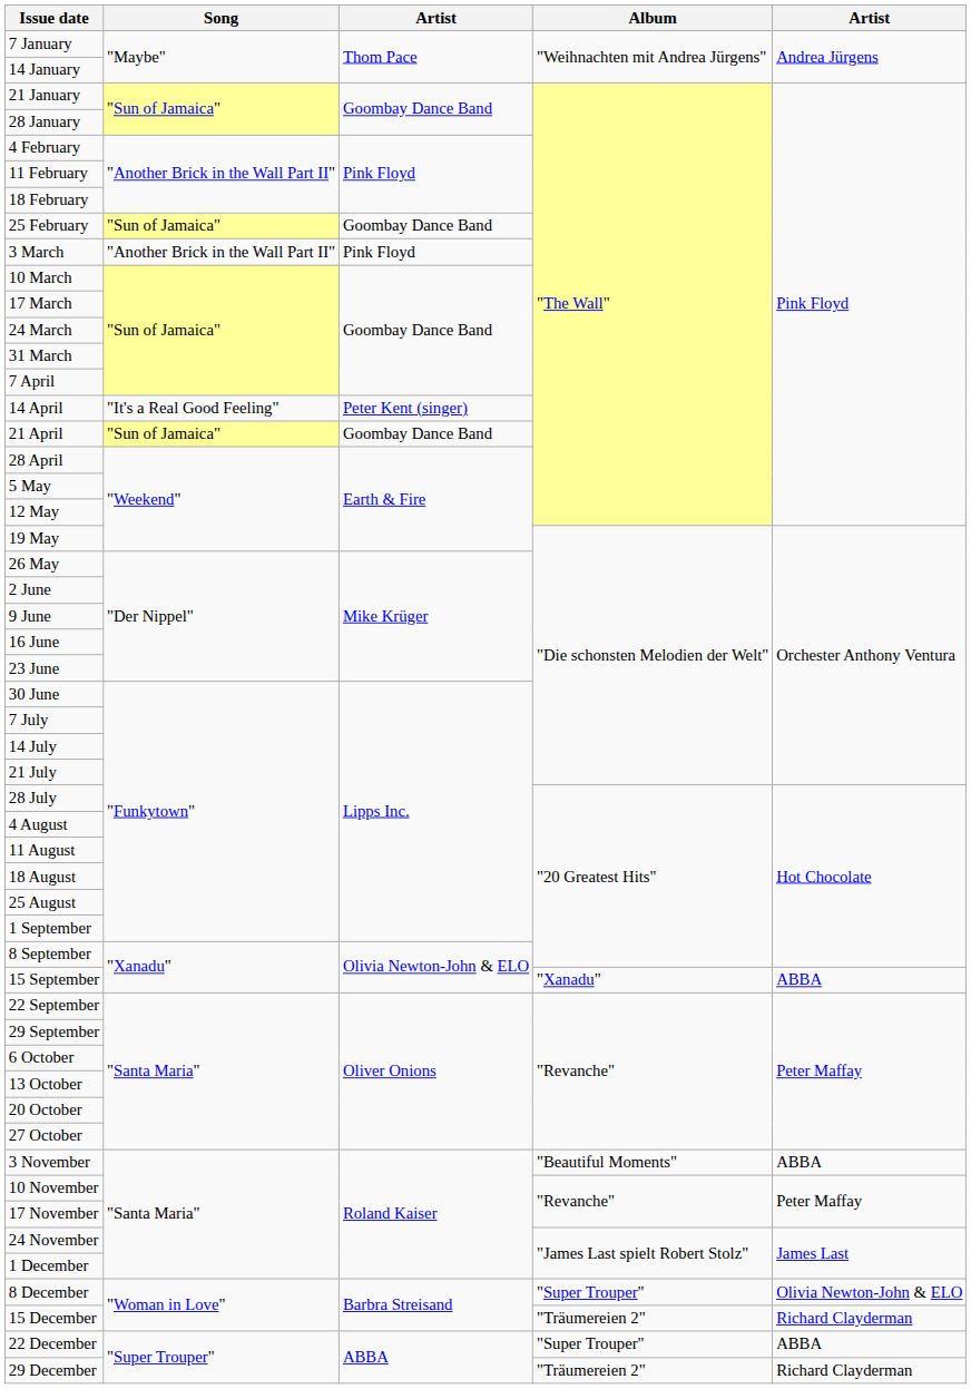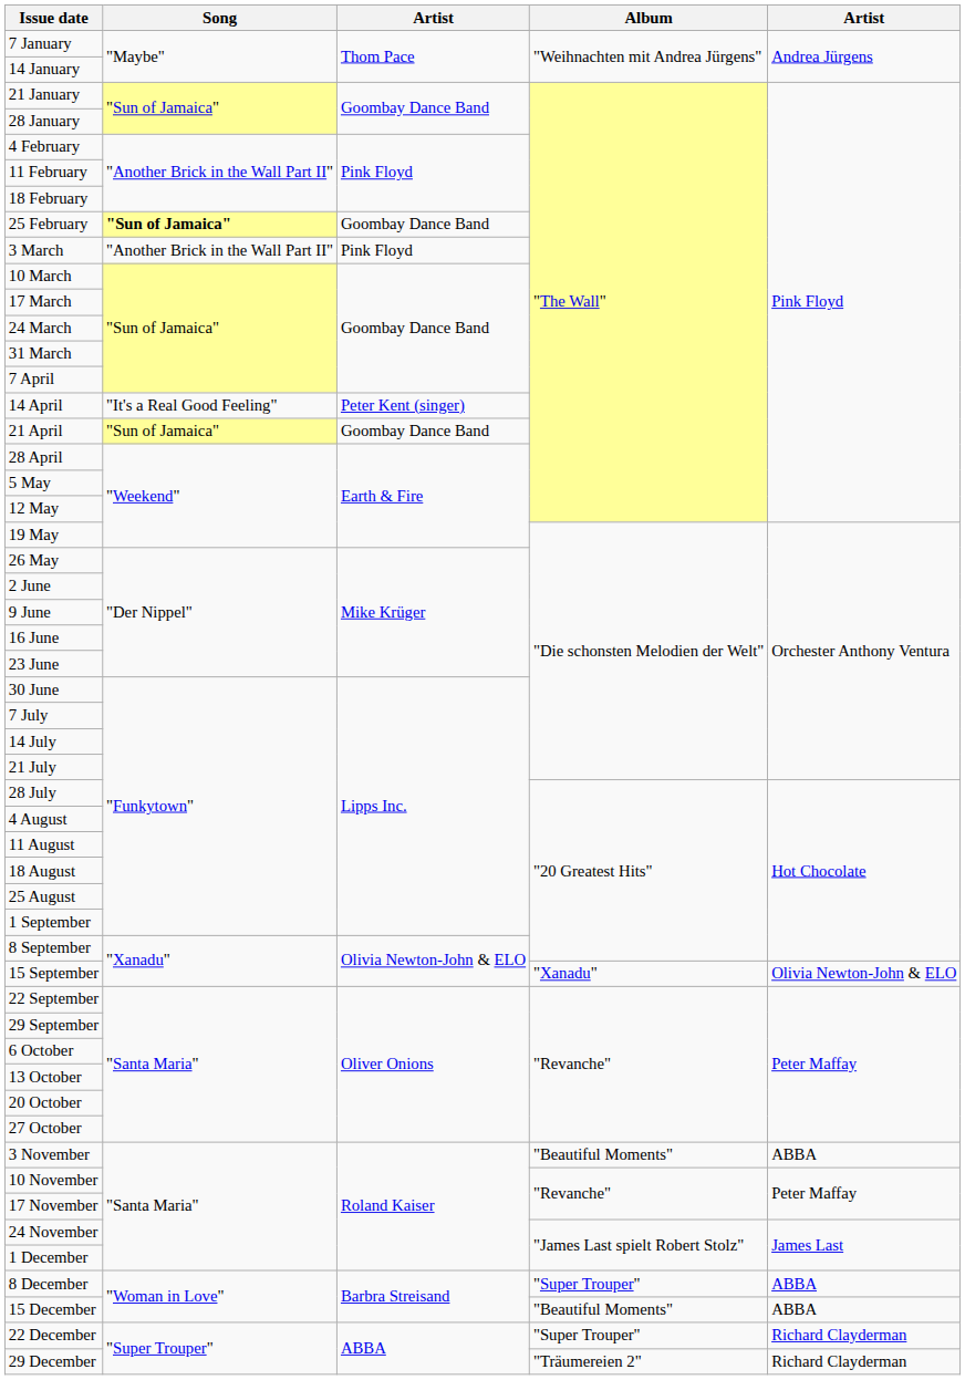 <table class="sortable wikitable">
 <tr>
 <th>Issue date</th>
 <th>Song</th>
 <th>Artist</th>
 <th>Album</th>
 <th>Artist</th>
 </tr>
 <tr>
 <td>7 January</td>
 <td rowspan="2">"Maybe"</td>
 <td rowspan="2"><a href='#'>Thom Pace</a></td>
 <td rowspan="2">"Weihnachten mit Andrea Jürgens"</td>
 <td rowspan="2"><a href='#'>Andrea Jürgens</a></td>
 </tr>
 <tr>
 <td>14 January</td>
 </tr>
 <tr>
 <td>21 January</td>
 <td bgcolor=#FFFF99 rowspan="2">"<a href='#'>Sun of Jamaica</a>" </td>
 <td rowspan="2"><a href='#'>Goombay Dance Band</a></td>
 <td bgcolor=#FFFF99 rowspan="17">"<a href='#'>The Wall</a>" </td>
 <td rowspan="17"><a href='#'>Pink Floyd</a></td>
 </tr>
 <tr>
 <td>28 January</td>
 </tr>
 <tr>
 <td>4 February</td>
 <td rowspan="3">"<a href='#'>Another Brick in the Wall Part II</a>"</td>
 <td rowspan="3"><a href='#'>Pink Floyd</a></td>
 </tr>
 <tr>
 <td>11 February</td>
 </tr>
 <tr>
 <td>18 February</td>
 </tr>
 <tr>
 <td>25 February</td>
-<td bgcolor=#FFFF99>"Sun of Jamaica" </td>
+<td bgcolor=#FFFF99><strong>"Sun of Jamaica" </strong></td>
 <td>Goombay Dance Band</td>
 </tr>
 <tr>
 <td>3 March</td>
 <td>"Another Brick in the Wall Part II"</td>
 <td>Pink Floyd</td>
 </tr>
 <tr>
 <td>10 March</td>
 <td bgcolor=#FFFF99 rowspan="5">"Sun of Jamaica" </td>
 <td rowspan="5">Goombay Dance Band</td>
 </tr>
 <tr>
 <td>17 March</td>
 </tr>
 <tr>
 <td>24 March</td>
 </tr>
 <tr>
 <td>31 March</td>
 </tr>
 <tr>
 <td>7 April</td>
 </tr>
 <tr>
 <td>14 April</td>
 <td>"It's a Real Good Feeling"</td>
 <td><a href='#'>Peter Kent (singer)</a></td>
 </tr>
 <tr>
 <td>21 April</td>
 <td bgcolor=#FFFF99>"Sun of Jamaica" </td>
 <td>Goombay Dance Band</td>
 </tr>
 <tr>
 <td>28 April</td>
 <td rowspan="4">"<a href='#'>Weekend</a>"</td>
 <td rowspan="4"><a href='#'>Earth & Fire</a></td>
 </tr>
 <tr>
 <td>5 May</td>
 </tr>
 <tr>
 <td>12 May</td>
 </tr>
 <tr>
 <td>19 May</td>
 <td rowspan="10">"Die schonsten Melodien der Welt"</td>
 <td rowspan="10">Orchester Anthony Ventura</td>
 </tr>
 <tr>
 <td>26 May</td>
 <td rowspan="5">"Der Nippel"</td>
 <td rowspan="5"><a href='#'>Mike Krüger</a></td>
 </tr>
 <tr>
 <td>2 June</td>
 </tr>
 <tr>
 <td>9 June</td>
 </tr>
 <tr>
 <td>16 June</td>
 </tr>
 <tr>
 <td>23 June</td>
 </tr>
 <tr>
 <td>30 June</td>
 <td rowspan="10">"<a href='#'>Funkytown</a>"</td>
 <td rowspan="10"><a href='#'>Lipps Inc.</a></td>
 </tr>
 <tr>
 <td>7 July</td>
 </tr>
 <tr>
 <td>14 July</td>
 </tr>
 <tr>
 <td>21 July</td>
 </tr>
 <tr>
 <td>28 July</td>
 <td rowspan="7">"20 Greatest Hits"</td>
 <td rowspan="7"><a href='#'>Hot Chocolate</a></td>
 </tr>
 <tr>
 <td>4 August</td>
 </tr>
 <tr>
 <td>11 August</td>
 </tr>
 <tr>
 <td>18 August</td>
 </tr>
 <tr>
 <td>25 August</td>
 </tr>
 <tr>
 <td>1 September</td>
 </tr>
 <tr>
 <td>8 September</td>
 <td rowspan="2">"<a href='#'>Xanadu</a>"</td>
 <td rowspan="2"><a href='#'>Olivia Newton-John</a> & <a href='#'>ELO</a></td>
 </tr>
 <tr>
 <td>15 September</td>
 <td>"<a href='#'>Xanadu</a>"</td>
-<td><a href='#'>ABBA</a></td>
+<td><a href='#'>Olivia Newton-John</a> & <a href='#'>ELO</a></td>
 </tr>
 <tr>
 <td>22 September</td>
 <td rowspan="6">"<a href='#'>Santa Maria</a>"</td>
 <td rowspan="6"><a href='#'>Oliver Onions</a></td>
 <td rowspan="6">"Revanche"</td>
 <td rowspan="6"><a href='#'>Peter Maffay</a></td>
 </tr>
 <tr>
 <td>29 September</td>
 </tr>
 <tr>
 <td>6 October</td>
 </tr>
 <tr>
 <td>13 October</td>
 </tr>
 <tr>
 <td>20 October</td>
 </tr>
 <tr>
 <td>27 October</td>
 </tr>
 <tr>
 <td>3 November</td>
 <td rowspan="5">"Santa Maria"</td>
 <td rowspan="5"><a href='#'>Roland Kaiser</a></td>
 <td>"Beautiful Moments"</td>
 <td>ABBA</td>
 </tr>
 <tr>
 <td>10 November</td>
 <td rowspan="2">"Revanche"</td>
 <td rowspan="2">Peter Maffay</td>
 </tr>
 <tr>
 <td>17 November</td>
 </tr>
 <tr>
 <td>24 November</td>
 <td rowspan="2">"James Last spielt Robert Stolz"</td>
 <td rowspan="2"><a href='#'>James Last</a></td>
 </tr>
 <tr>
 <td>1 December</td>
 </tr>
 <tr>
 <td>8 December</td>
 <td rowspan="2">"<a href='#'>Woman in Love</a>"</td>
 <td rowspan="2"><a href='#'>Barbra Streisand</a></td>
 <td>"<a href='#'>Super Trouper</a>"</td>
-<td><a href='#'>Olivia Newton-John</a> & <a href='#'>ELO</a></td>
+<td><a href='#'>ABBA</a></td>
 </tr>
 <tr>
 <td>15 December</td>
-<td>"Träumereien 2"</td>
-<td><a href='#'>Richard Clayderman</a></td>
+<td>"Beautiful Moments"</td>
+<td>ABBA</td>
 </tr>
 <tr>
 <td>22 December</td>
 <td rowspan="2">"<a href='#'>Super Trouper</a>"</td>
 <td rowspan="2"><a href='#'>ABBA</a></td>
 <td>"Super Trouper"</td>
-<td>ABBA</td>
+<td><a href='#'>Richard Clayderman</a></td>
 </tr>
 <tr>
 <td>29 December</td>
 <td>"Träumereien 2"</td>
 <td>Richard Clayderman</td>
 </tr>
 </table>
